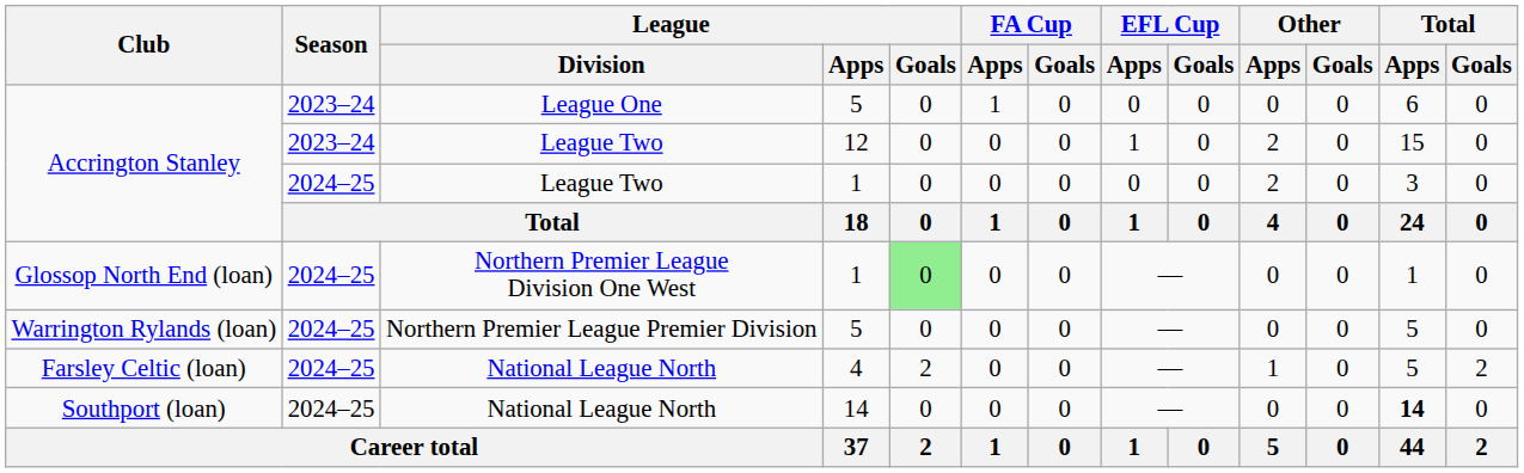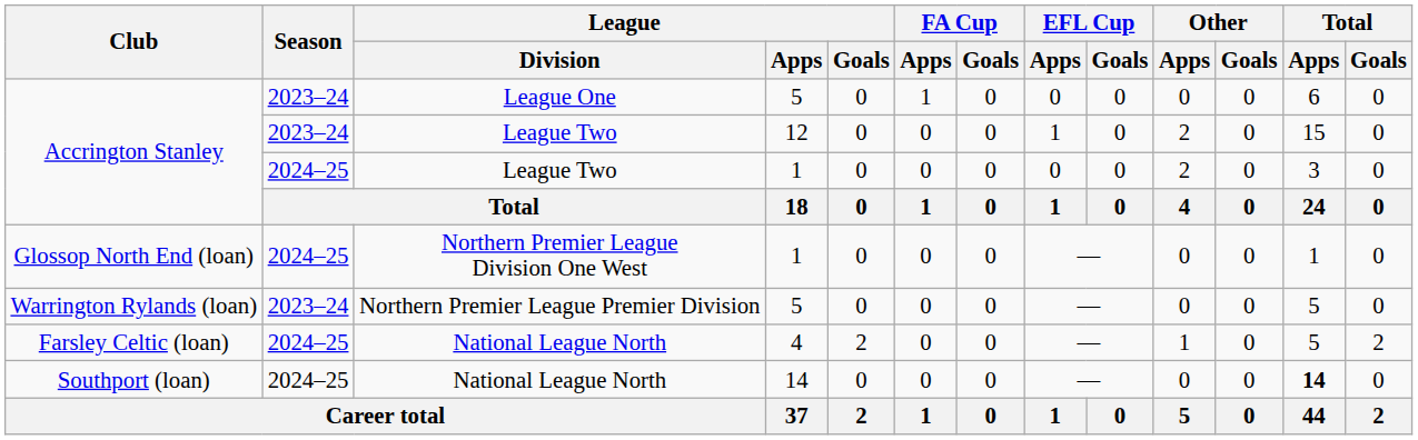 <table class="wikitable" style="text-align:center;">
 <tr>
 <th rowspan="2">Club</th>
 <th rowspan="2">Season</th>
 <th colspan="3">League</th>
 <th colspan="2"><a href='#'>FA Cup</a></th>
 <th colspan="2"><a href='#'>EFL Cup</a></th>
 <th colspan="2">Other</th>
 <th colspan="2">Total</th>
 </tr>
 <tr>
 <th>Division</th>
 <th>Apps</th>
 <th>Goals</th>
 <th>Apps</th>
 <th>Goals</th>
 <th>Apps</th>
 <th>Goals</th>
 <th>Apps</th>
 <th>Goals</th>
 <th>Apps</th>
 <th>Goals</th>
 </tr>
 <tr>
 <td rowspan="4"><a href='#'>Accrington Stanley</a></td>
 <td><a href='#'>2023–24</a></td>
 <td><a href='#'>League One</a></td>
 <td>5</td>
 <td>0</td>
 <td>1</td>
 <td>0</td>
 <td>0</td>
 <td>0</td>
 <td>0</td>
 <td>0</td>
 <td>6</td>
 <td>0</td>
 </tr>
 <tr>
 <td><a href='#'>2023–24</a></td>
 <td><a href='#'>League Two</a></td>
 <td>12</td>
 <td>0</td>
 <td>0</td>
 <td>0</td>
 <td>1</td>
 <td>0</td>
 <td>2</td>
 <td>0</td>
 <td>15</td>
 <td>0</td>
 </tr>
 <tr>
 <td><a href='#'>2024–25</a></td>
 <td>League Two</td>
 <td>1</td>
 <td>0</td>
 <td>0</td>
 <td>0</td>
 <td>0</td>
 <td>0</td>
 <td>2</td>
 <td>0</td>
 <td>3</td>
 <td>0</td>
 </tr>
 <tr>
 <th colspan="2">Total</th>
 <th>18</th>
 <th>0</th>
 <th>1</th>
 <th>0</th>
 <th>1</th>
 <th>0</th>
 <th>4</th>
 <th>0</th>
 <th>24</th>
 <th>0</th>
 </tr>
 <tr>
 <td><a href='#'>Glossop North End</a> (loan)</td>
 <td><a href='#'>2024–25</a></td>
 <td><a href='#'>Northern Premier League</a><br>Division One West</td>
 <td>1</td>
-<td style="background: lightgreen;">0</td>
+<td>0</td>
 <td>0</td>
 <td>0</td>
 <td colspan="2">—</td>
 <td>0</td>
 <td>0</td>
 <td>1</td>
 <td>0</td>
 </tr>
 <tr>
 <td><a href='#'>Warrington Rylands</a> (loan)</td>
-<td><a href='#'>2024–25</a></td>
+<td><a href='#'>2023–24</a></td>
 <td>Northern Premier League Premier Division</td>
 <td>5</td>
 <td>0</td>
 <td>0</td>
 <td>0</td>
 <td colspan="2">—</td>
 <td>0</td>
 <td>0</td>
 <td>5</td>
 <td>0</td>
 </tr>
 <tr>
 <td><a href='#'>Farsley Celtic</a> (loan)</td>
 <td><a href='#'>2024–25</a></td>
 <td><a href='#'>National League North</a></td>
 <td>4</td>
 <td>2</td>
 <td>0</td>
 <td>0</td>
 <td colspan="2">—</td>
 <td>1</td>
 <td>0</td>
 <td>5</td>
 <td>2</td>
 </tr>
 <tr>
 <td><a href='#'>Southport</a> (loan)</td>
 <td>2024–25</td>
 <td>National League North</td>
 <td>14</td>
 <td>0</td>
 <td>0</td>
 <td>0</td>
 <td colspan="2">—</td>
 <td>0</td>
 <td>0</td>
 <td><strong>14</strong></td>
 <td>0</td>
 </tr>
 <tr>
 <th colspan="3">Career total</th>
 <th>37</th>
 <th>2</th>
 <th>1</th>
 <th>0</th>
 <th>1</th>
 <th>0</th>
 <th>5</th>
 <th>0</th>
 <th>44</th>
 <th>2</th>
 </tr>
 </table>
